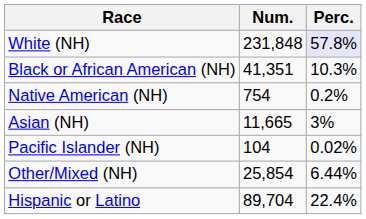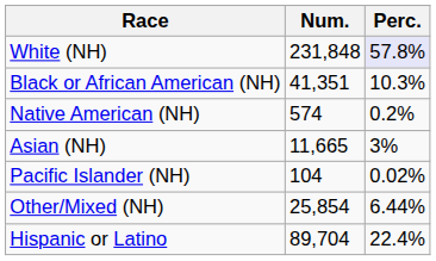 <table class="wikitable">
 <tr>
 <th>Race</th>
 <th>Num.</th>
 <th>Perc.</th>
 </tr>
 <tr>
 <td><a href='#'>White</a> (NH)</td>
 <td>231,848</td>
 <td style="background: lavender;">57.8%</td>
 </tr>
 <tr>
 <td><a href='#'>Black or African American</a> (NH)</td>
 <td>41,351</td>
 <td>10.3%</td>
 </tr>
 <tr>
 <td><a href='#'>Native American</a> (NH)</td>
-<td>754</td>
+<td>574</td>
 <td>0.2%</td>
 </tr>
 <tr>
 <td><a href='#'>Asian</a> (NH)</td>
 <td>11,665</td>
 <td>3%</td>
 </tr>
 <tr>
 <td><a href='#'>Pacific Islander</a> (NH)</td>
 <td>104</td>
 <td>0.02%</td>
 </tr>
 <tr>
 <td><a href='#'>Other/Mixed</a> (NH)</td>
 <td>25,854</td>
 <td>6.44%</td>
 </tr>
 <tr>
 <td><a href='#'>Hispanic</a> or <a href='#'>Latino</a></td>
 <td>89,704</td>
 <td>22.4%</td>
 </tr>
 </table>
